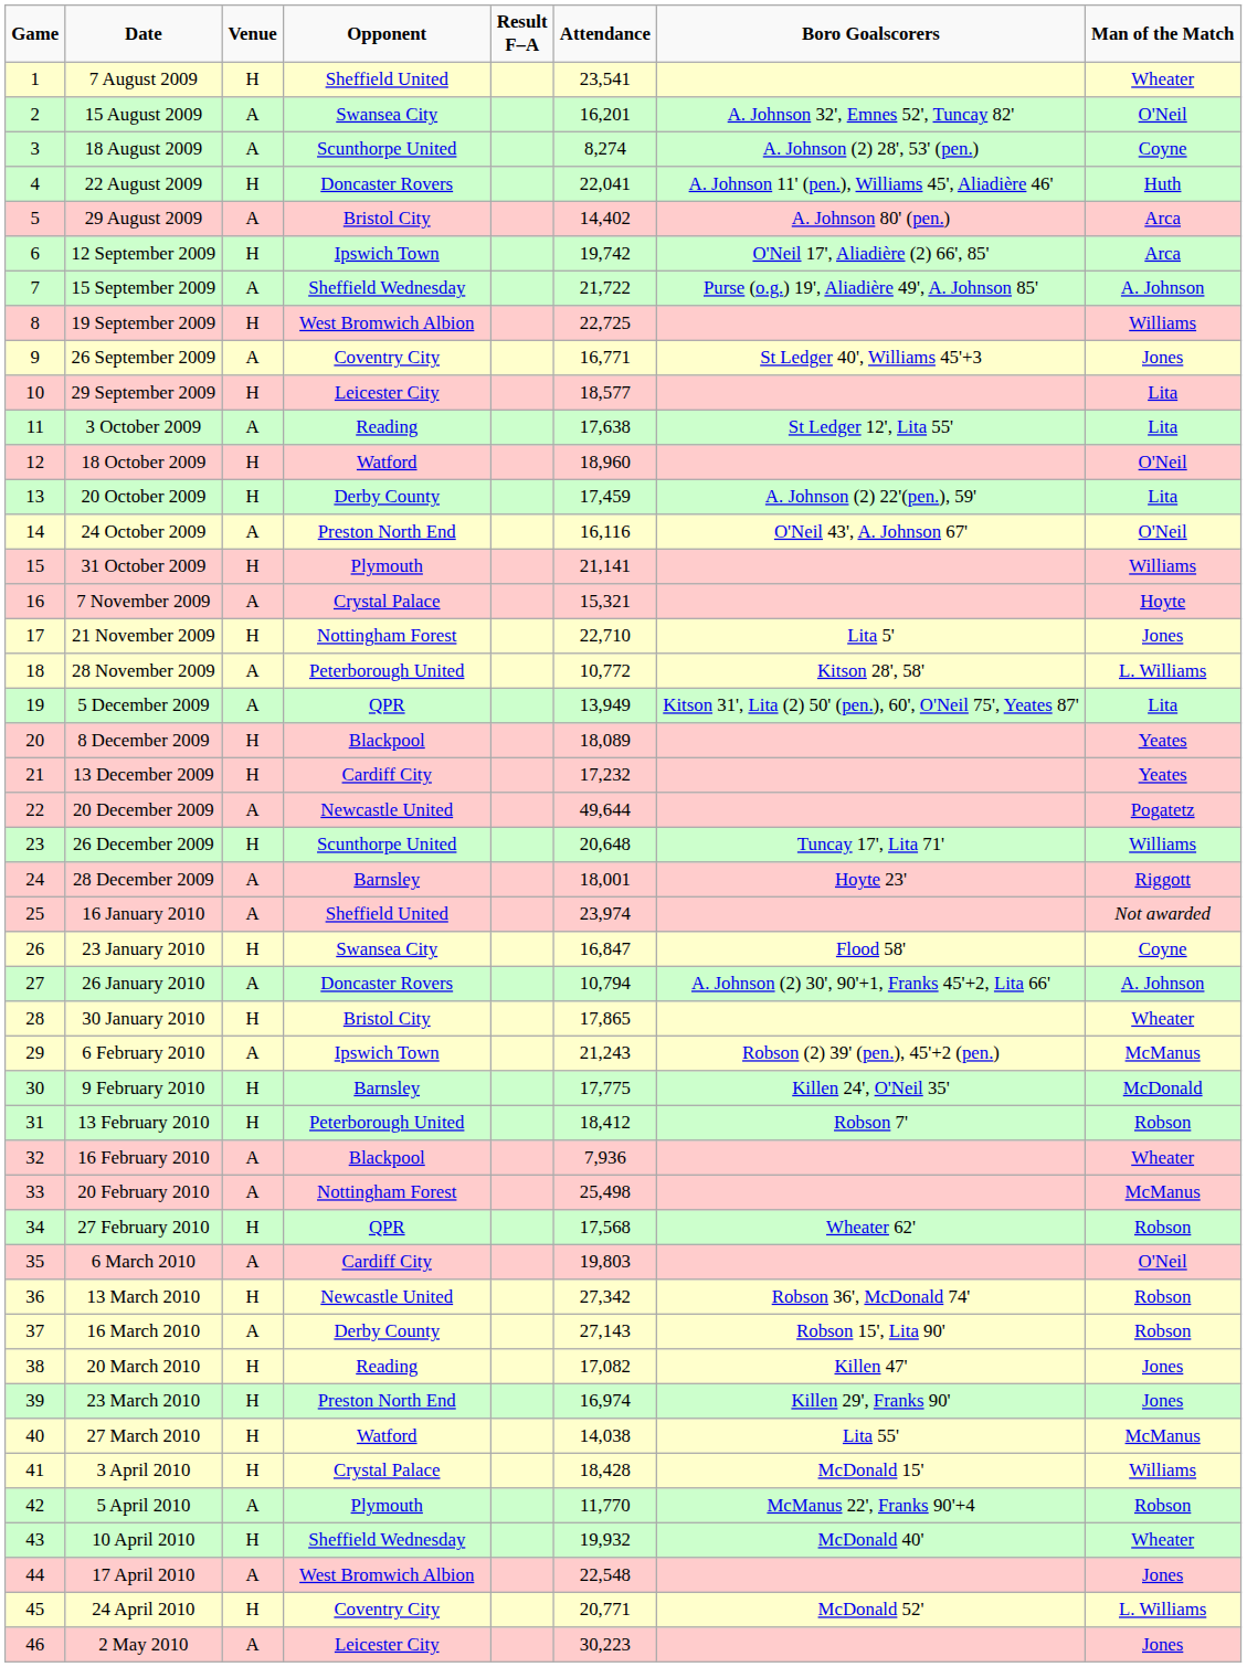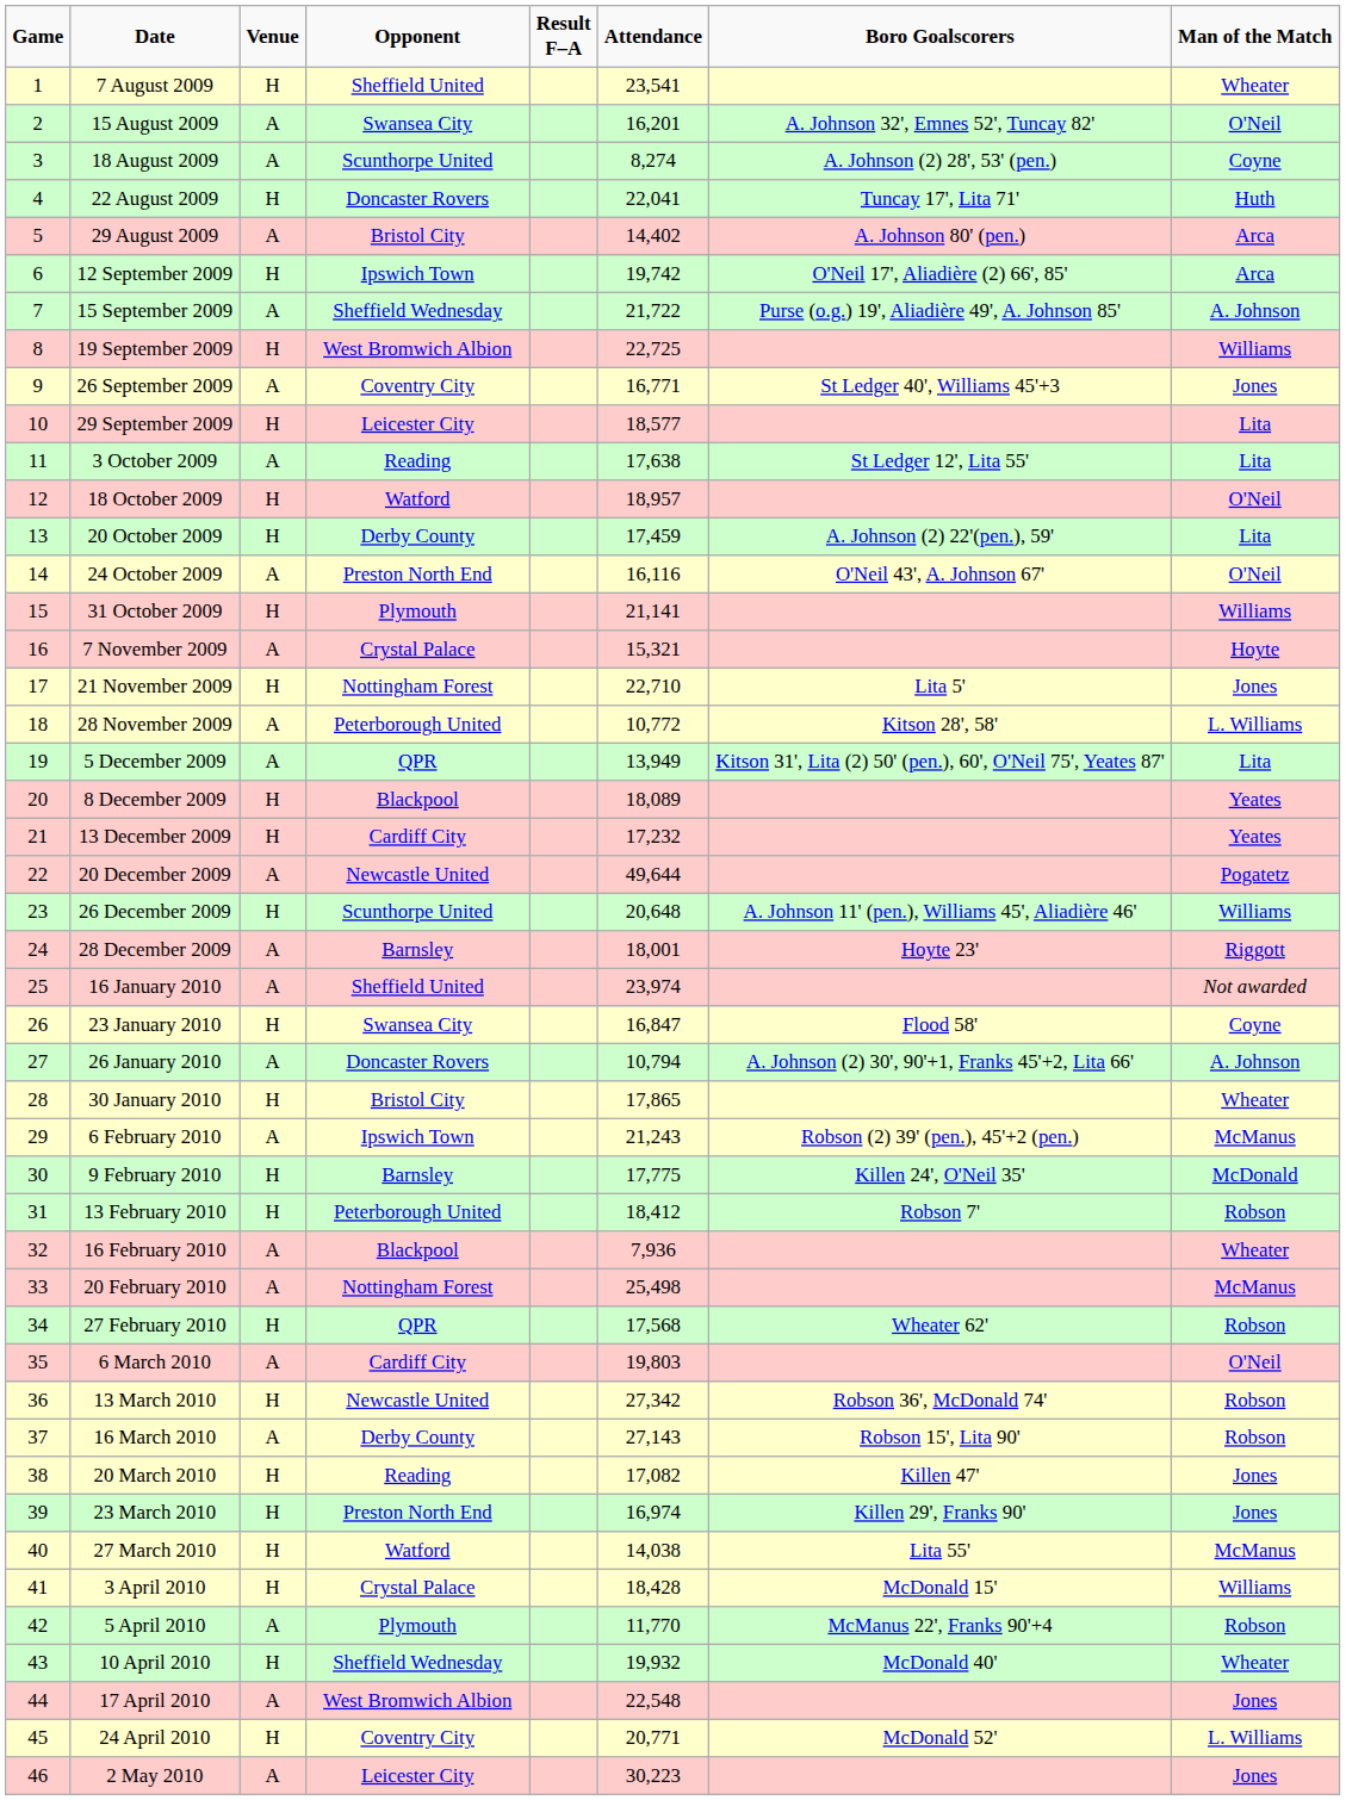 <table border="2" cellpadding="4" cellspacing="0" style="text-align:center; background: #f9f9f9; border: 1px #aaa solid; border-collapse: collapse; font-size: smaller;">
 <tr>
 <th>Game</th>
 <th>Date</th>
 <th>Venue</th>
 <th width="140px">Opponent</th>
 <th>Result<br>F–A</th>
 <th>Attendance</th>
 <th>Boro Goalscorers</th>
 <th>Man of the Match</th>
 </tr>
 <tr bgcolor="#FFFFCC">
 <td>1</td>
 <td>7 August 2009</td>
 <td>H</td>
 <td><a href='#'>Sheffield United</a></td>
 <td></td>
 <td>23,541</td>
 <td></td>
 <td><a href='#'>Wheater</a></td>
 </tr>
 <tr bgcolor="#CCFFCC">
 <td>2</td>
 <td>15 August 2009</td>
 <td>A</td>
 <td><a href='#'>Swansea City</a></td>
 <td></td>
 <td>16,201</td>
 <td><a href='#'>A. Johnson</a> 32', <a href='#'>Emnes</a> 52', <a href='#'>Tuncay</a> 82'</td>
 <td><a href='#'>O'Neil</a></td>
 </tr>
 <tr bgcolor="#CCFFCC">
 <td>3</td>
 <td>18 August 2009</td>
 <td>A</td>
 <td><a href='#'>Scunthorpe United</a></td>
 <td></td>
 <td>8,274</td>
 <td><a href='#'>A. Johnson</a> (2) 28', 53' (<a href='#'>pen.</a>)</td>
 <td><a href='#'>Coyne</a></td>
 </tr>
 <tr bgcolor="#CCFFCC">
 <td>4</td>
 <td>22 August 2009</td>
 <td>H</td>
 <td><a href='#'>Doncaster Rovers</a></td>
 <td></td>
 <td>22,041</td>
-<td><a href='#'>A. Johnson</a> 11' (<a href='#'>pen.</a>), <a href='#'>Williams</a> 45', <a href='#'>Aliadière</a> 46'</td>
+<td><a href='#'>Tuncay</a> 17', <a href='#'>Lita</a> 71'</td>
 <td><a href='#'>Huth</a></td>
 </tr>
 <tr bgcolor="#FFCCCC">
 <td>5</td>
 <td>29 August 2009</td>
 <td>A</td>
 <td><a href='#'>Bristol City</a></td>
 <td></td>
 <td>14,402</td>
 <td><a href='#'>A. Johnson</a> 80' (<a href='#'>pen.</a>)</td>
 <td><a href='#'>Arca</a></td>
 </tr>
 <tr bgcolor="#CCFFCC">
 <td>6</td>
 <td>12 September 2009</td>
 <td>H</td>
 <td><a href='#'>Ipswich Town</a></td>
 <td></td>
 <td>19,742</td>
 <td><a href='#'>O'Neil</a> 17', <a href='#'>Aliadière</a> (2) 66', 85'</td>
 <td><a href='#'>Arca</a></td>
 </tr>
 <tr bgcolor="#CCFFCC">
 <td>7</td>
 <td>15 September 2009</td>
 <td>A</td>
 <td><a href='#'>Sheffield Wednesday</a></td>
 <td></td>
 <td>21,722</td>
 <td><a href='#'>Purse</a> (<a href='#'>o.g.</a>) 19', <a href='#'>Aliadière</a> 49', <a href='#'>A. Johnson</a> 85'</td>
 <td><a href='#'>A. Johnson</a></td>
 </tr>
 <tr bgcolor="#FFCCCC">
 <td>8</td>
 <td>19 September 2009</td>
 <td>H</td>
 <td><a href='#'>West Bromwich Albion</a></td>
 <td></td>
 <td>22,725</td>
 <td></td>
 <td><a href='#'>Williams</a></td>
 </tr>
 <tr bgcolor="#FFFFCC">
 <td>9</td>
 <td>26 September 2009</td>
 <td>A</td>
 <td><a href='#'>Coventry City</a></td>
 <td></td>
 <td>16,771</td>
 <td><a href='#'>St Ledger</a> 40', <a href='#'>Williams</a> 45'+3</td>
 <td><a href='#'>Jones</a></td>
 </tr>
 <tr bgcolor="#FFCCCC">
 <td>10</td>
 <td>29 September 2009</td>
 <td>H</td>
 <td><a href='#'>Leicester City</a></td>
 <td></td>
 <td>18,577</td>
 <td></td>
 <td><a href='#'>Lita</a></td>
 </tr>
 <tr bgcolor="#CCFFCC">
 <td>11</td>
 <td>3 October 2009</td>
 <td>A</td>
 <td><a href='#'>Reading</a></td>
 <td></td>
 <td>17,638</td>
 <td><a href='#'>St Ledger</a> 12', <a href='#'>Lita</a> 55'</td>
 <td><a href='#'>Lita</a></td>
 </tr>
 <tr bgcolor="#FFCCCC">
 <td>12</td>
 <td>18 October 2009</td>
 <td>H</td>
 <td><a href='#'>Watford</a></td>
 <td></td>
-<td>18,960</td>
+<td>18,957</td>
 <td></td>
 <td><a href='#'>O'Neil</a></td>
 </tr>
 <tr bgcolor="#CCFFCC">
 <td>13</td>
 <td>20 October 2009</td>
 <td>H</td>
 <td><a href='#'>Derby County</a></td>
 <td></td>
 <td>17,459</td>
 <td><a href='#'>A. Johnson</a> (2) 22'(<a href='#'>pen.</a>), 59'</td>
 <td><a href='#'>Lita</a></td>
 </tr>
 <tr bgcolor="#FFFFCC">
 <td>14</td>
 <td>24 October 2009</td>
 <td>A</td>
 <td><a href='#'>Preston North End</a></td>
 <td></td>
 <td>16,116</td>
 <td><a href='#'>O'Neil</a> 43', <a href='#'>A. Johnson</a> 67'</td>
 <td><a href='#'>O'Neil</a></td>
 </tr>
 <tr bgcolor="#FFCCCC">
 <td>15</td>
 <td>31 October 2009</td>
 <td>H</td>
 <td><a href='#'>Plymouth</a></td>
 <td></td>
 <td>21,141</td>
 <td></td>
 <td><a href='#'>Williams</a></td>
 </tr>
 <tr bgcolor="#FFCCCC">
 <td>16</td>
 <td>7 November 2009</td>
 <td>A</td>
 <td><a href='#'>Crystal Palace</a></td>
 <td></td>
 <td>15,321</td>
 <td></td>
 <td><a href='#'>Hoyte</a></td>
 </tr>
 <tr bgcolor="#FFFFCC">
 <td>17</td>
 <td>21 November 2009</td>
 <td>H</td>
 <td><a href='#'>Nottingham Forest</a></td>
 <td></td>
 <td>22,710</td>
 <td><a href='#'>Lita</a> 5'</td>
 <td><a href='#'>Jones</a></td>
 </tr>
 <tr bgcolor="#FFFFCC">
 <td>18</td>
 <td>28 November 2009</td>
 <td>A</td>
 <td><a href='#'>Peterborough United</a></td>
 <td></td>
 <td>10,772</td>
 <td><a href='#'>Kitson</a> 28', 58'</td>
 <td><a href='#'>L. Williams</a></td>
 </tr>
 <tr bgcolor="#CCFFCC">
 <td>19</td>
 <td>5 December 2009</td>
 <td>A</td>
 <td><a href='#'>QPR</a></td>
 <td></td>
 <td>13,949</td>
 <td><a href='#'>Kitson</a> 31', <a href='#'>Lita</a> (2) 50' (<a href='#'>pen.</a>), 60', <a href='#'>O'Neil</a> 75', <a href='#'>Yeates</a> 87'</td>
 <td><a href='#'>Lita</a></td>
 </tr>
 <tr bgcolor="#FFCCCC">
 <td>20</td>
 <td>8 December 2009</td>
 <td>H</td>
 <td><a href='#'>Blackpool</a></td>
 <td></td>
 <td>18,089</td>
 <td></td>
 <td><a href='#'>Yeates</a></td>
 </tr>
 <tr bgcolor="#FFCCCC">
 <td>21</td>
 <td>13 December 2009</td>
 <td>H</td>
 <td><a href='#'>Cardiff City</a></td>
 <td></td>
 <td>17,232</td>
 <td></td>
 <td><a href='#'>Yeates</a></td>
 </tr>
 <tr bgcolor="#FFCCCC">
 <td>22</td>
 <td>20 December 2009</td>
 <td>A</td>
 <td><a href='#'>Newcastle United</a></td>
 <td></td>
 <td>49,644</td>
 <td></td>
 <td><a href='#'>Pogatetz</a></td>
 </tr>
 <tr bgcolor="#CCFFCC">
 <td>23</td>
 <td>26 December 2009</td>
 <td>H</td>
 <td><a href='#'>Scunthorpe United</a></td>
 <td></td>
 <td>20,648</td>
-<td><a href='#'>Tuncay</a> 17', <a href='#'>Lita</a> 71'</td>
+<td><a href='#'>A. Johnson</a> 11' (<a href='#'>pen.</a>), <a href='#'>Williams</a> 45', <a href='#'>Aliadière</a> 46'</td>
 <td><a href='#'>Williams</a></td>
 </tr>
 <tr bgcolor="#FFCCCC">
 <td>24</td>
 <td>28 December 2009</td>
 <td>A</td>
 <td><a href='#'>Barnsley</a></td>
 <td></td>
 <td>18,001</td>
 <td><a href='#'>Hoyte</a> 23'</td>
 <td><a href='#'>Riggott</a></td>
 </tr>
 <tr bgcolor="#FFCCCC">
 <td>25</td>
 <td>16 January 2010</td>
 <td>A</td>
 <td><a href='#'>Sheffield United</a></td>
 <td></td>
 <td>23,974</td>
 <td></td>
 <td><em>Not awarded</em></td>
 </tr>
 <tr bgcolor="#FFFFCC">
 <td>26</td>
 <td>23 January 2010</td>
 <td>H</td>
 <td><a href='#'>Swansea City</a></td>
 <td></td>
 <td>16,847</td>
 <td><a href='#'>Flood</a> 58'</td>
 <td><a href='#'>Coyne</a></td>
 </tr>
 <tr bgcolor="#CCFFCC">
 <td>27</td>
 <td>26 January 2010</td>
 <td>A</td>
 <td><a href='#'>Doncaster Rovers</a></td>
 <td></td>
 <td>10,794</td>
 <td><a href='#'>A. Johnson</a> (2) 30', 90'+1, <a href='#'>Franks</a> 45'+2, <a href='#'>Lita</a> 66'</td>
 <td><a href='#'>A. Johnson</a></td>
 </tr>
 <tr bgcolor="#FFFFCC">
 <td>28</td>
 <td>30 January 2010</td>
 <td>H</td>
 <td><a href='#'>Bristol City</a></td>
 <td></td>
 <td>17,865</td>
 <td></td>
 <td><a href='#'>Wheater</a></td>
 </tr>
 <tr bgcolor="#FFFFCC">
 <td>29</td>
 <td>6 February 2010</td>
 <td>A</td>
 <td><a href='#'>Ipswich Town</a></td>
 <td></td>
 <td>21,243</td>
 <td><a href='#'>Robson</a> (2) 39' (<a href='#'>pen.</a>), 45'+2 (<a href='#'>pen.</a>)</td>
 <td><a href='#'>McManus</a></td>
 </tr>
 <tr bgcolor="#CCFFCC">
 <td>30</td>
 <td>9 February 2010</td>
 <td>H</td>
 <td><a href='#'>Barnsley</a></td>
 <td></td>
 <td>17,775</td>
 <td><a href='#'>Killen</a> 24', <a href='#'>O'Neil</a> 35'</td>
 <td><a href='#'>McDonald</a></td>
 </tr>
 <tr bgcolor="#CCFFCC">
 <td>31</td>
 <td>13 February 2010</td>
 <td>H</td>
 <td><a href='#'>Peterborough United</a></td>
 <td></td>
 <td>18,412</td>
 <td><a href='#'>Robson</a> 7'</td>
 <td><a href='#'>Robson</a></td>
 </tr>
 <tr bgcolor="#FFCCCC">
 <td>32</td>
 <td>16 February 2010</td>
 <td>A</td>
 <td><a href='#'>Blackpool</a></td>
 <td></td>
 <td>7,936</td>
 <td></td>
 <td><a href='#'>Wheater</a></td>
 </tr>
 <tr bgcolor="#FFCCCC">
 <td>33</td>
 <td>20 February 2010</td>
 <td>A</td>
 <td><a href='#'>Nottingham Forest</a></td>
 <td></td>
 <td>25,498</td>
 <td></td>
 <td><a href='#'>McManus</a></td>
 </tr>
 <tr bgcolor="#CCFFCC">
 <td>34</td>
 <td>27 February 2010</td>
 <td>H</td>
 <td><a href='#'>QPR</a></td>
 <td></td>
 <td>17,568</td>
 <td><a href='#'>Wheater</a> 62'</td>
 <td><a href='#'>Robson</a></td>
 </tr>
 <tr bgcolor="#FFCCCC">
 <td>35</td>
 <td>6 March 2010</td>
 <td>A</td>
 <td><a href='#'>Cardiff City</a></td>
 <td></td>
 <td>19,803</td>
 <td></td>
 <td><a href='#'>O'Neil</a></td>
 </tr>
 <tr bgcolor="#FFFFCC">
 <td>36</td>
 <td>13 March 2010</td>
 <td>H</td>
 <td><a href='#'>Newcastle United</a></td>
 <td></td>
 <td>27,342</td>
 <td><a href='#'>Robson</a> 36', <a href='#'>McDonald</a> 74'</td>
 <td><a href='#'>Robson</a></td>
 </tr>
 <tr bgcolor="#FFFFCC">
 <td>37</td>
 <td>16 March 2010</td>
 <td>A</td>
 <td><a href='#'>Derby County</a></td>
 <td></td>
 <td>27,143</td>
 <td><a href='#'>Robson</a> 15', <a href='#'>Lita</a> 90'</td>
 <td><a href='#'>Robson</a></td>
 </tr>
 <tr bgcolor="#FFFFCC">
 <td>38</td>
 <td>20 March 2010</td>
 <td>H</td>
 <td><a href='#'>Reading</a></td>
 <td></td>
 <td>17,082</td>
 <td><a href='#'>Killen</a> 47'</td>
 <td><a href='#'>Jones</a></td>
 </tr>
 <tr bgcolor="#CCFFCC">
 <td>39</td>
 <td>23 March 2010</td>
 <td>H</td>
 <td><a href='#'>Preston North End</a></td>
 <td></td>
 <td>16,974</td>
 <td><a href='#'>Killen</a> 29', <a href='#'>Franks</a> 90'</td>
 <td><a href='#'>Jones</a></td>
 </tr>
 <tr bgcolor="#FFFFCC">
 <td>40</td>
 <td>27 March 2010</td>
 <td>H</td>
 <td><a href='#'>Watford</a></td>
 <td></td>
 <td>14,038</td>
 <td><a href='#'>Lita</a> 55'</td>
 <td><a href='#'>McManus</a></td>
 </tr>
 <tr bgcolor="#FFFFCC">
 <td>41</td>
 <td>3 April 2010</td>
 <td>H</td>
 <td><a href='#'>Crystal Palace</a></td>
 <td></td>
 <td>18,428</td>
 <td><a href='#'>McDonald</a> 15'</td>
 <td><a href='#'>Williams</a></td>
 </tr>
 <tr bgcolor="#CCFFCC">
 <td>42</td>
 <td>5 April 2010</td>
 <td>A</td>
 <td><a href='#'>Plymouth</a></td>
 <td></td>
 <td>11,770</td>
 <td><a href='#'>McManus</a> 22', <a href='#'>Franks</a> 90'+4</td>
 <td><a href='#'>Robson</a></td>
 </tr>
 <tr bgcolor="#CCFFCC">
 <td>43</td>
 <td>10 April 2010</td>
 <td>H</td>
 <td><a href='#'>Sheffield Wednesday</a></td>
 <td></td>
 <td>19,932</td>
 <td><a href='#'>McDonald</a> 40'</td>
 <td><a href='#'>Wheater</a></td>
 </tr>
 <tr bgcolor="#FFCCCC">
 <td>44</td>
 <td>17 April 2010</td>
 <td>A</td>
 <td><a href='#'>West Bromwich Albion</a></td>
 <td></td>
 <td>22,548</td>
 <td></td>
 <td><a href='#'>Jones</a></td>
 </tr>
 <tr bgcolor="#FFFFCC">
 <td>45</td>
 <td>24 April 2010</td>
 <td>H</td>
 <td><a href='#'>Coventry City</a></td>
 <td></td>
 <td>20,771</td>
 <td><a href='#'>McDonald</a> 52'</td>
 <td><a href='#'>L. Williams</a></td>
 </tr>
 <tr bgcolor="#FFCCCC">
 <td>46</td>
 <td>2 May 2010</td>
 <td>A</td>
 <td><a href='#'>Leicester City</a></td>
 <td></td>
 <td>30,223</td>
 <td></td>
 <td><a href='#'>Jones</a></td>
 </tr>
 </table>
